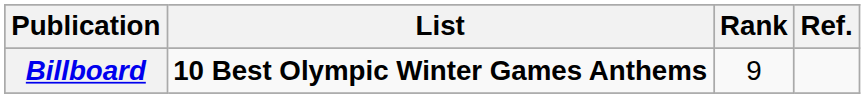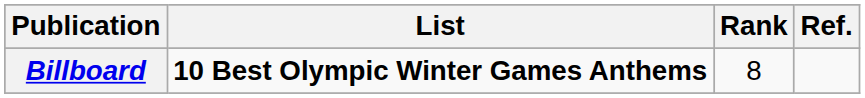 <table class="wikitable plainrowheaders" style="text-align:center">
 <tr>
 <th scope="col">Publication</th>
 <th scope="col">List</th>
 <th scope="col">Rank</th>
 <th scope="col">Ref.</th>
 </tr>
 <tr>
 <th scope="row"><em><a href='#'>Billboard</a></em></th>
 <td><strong>10 Best Olympic Winter Games Anthems</strong></td>
-<td>9</td>
+<td>8</td>
 <td></td>
 </tr>
 </table>
